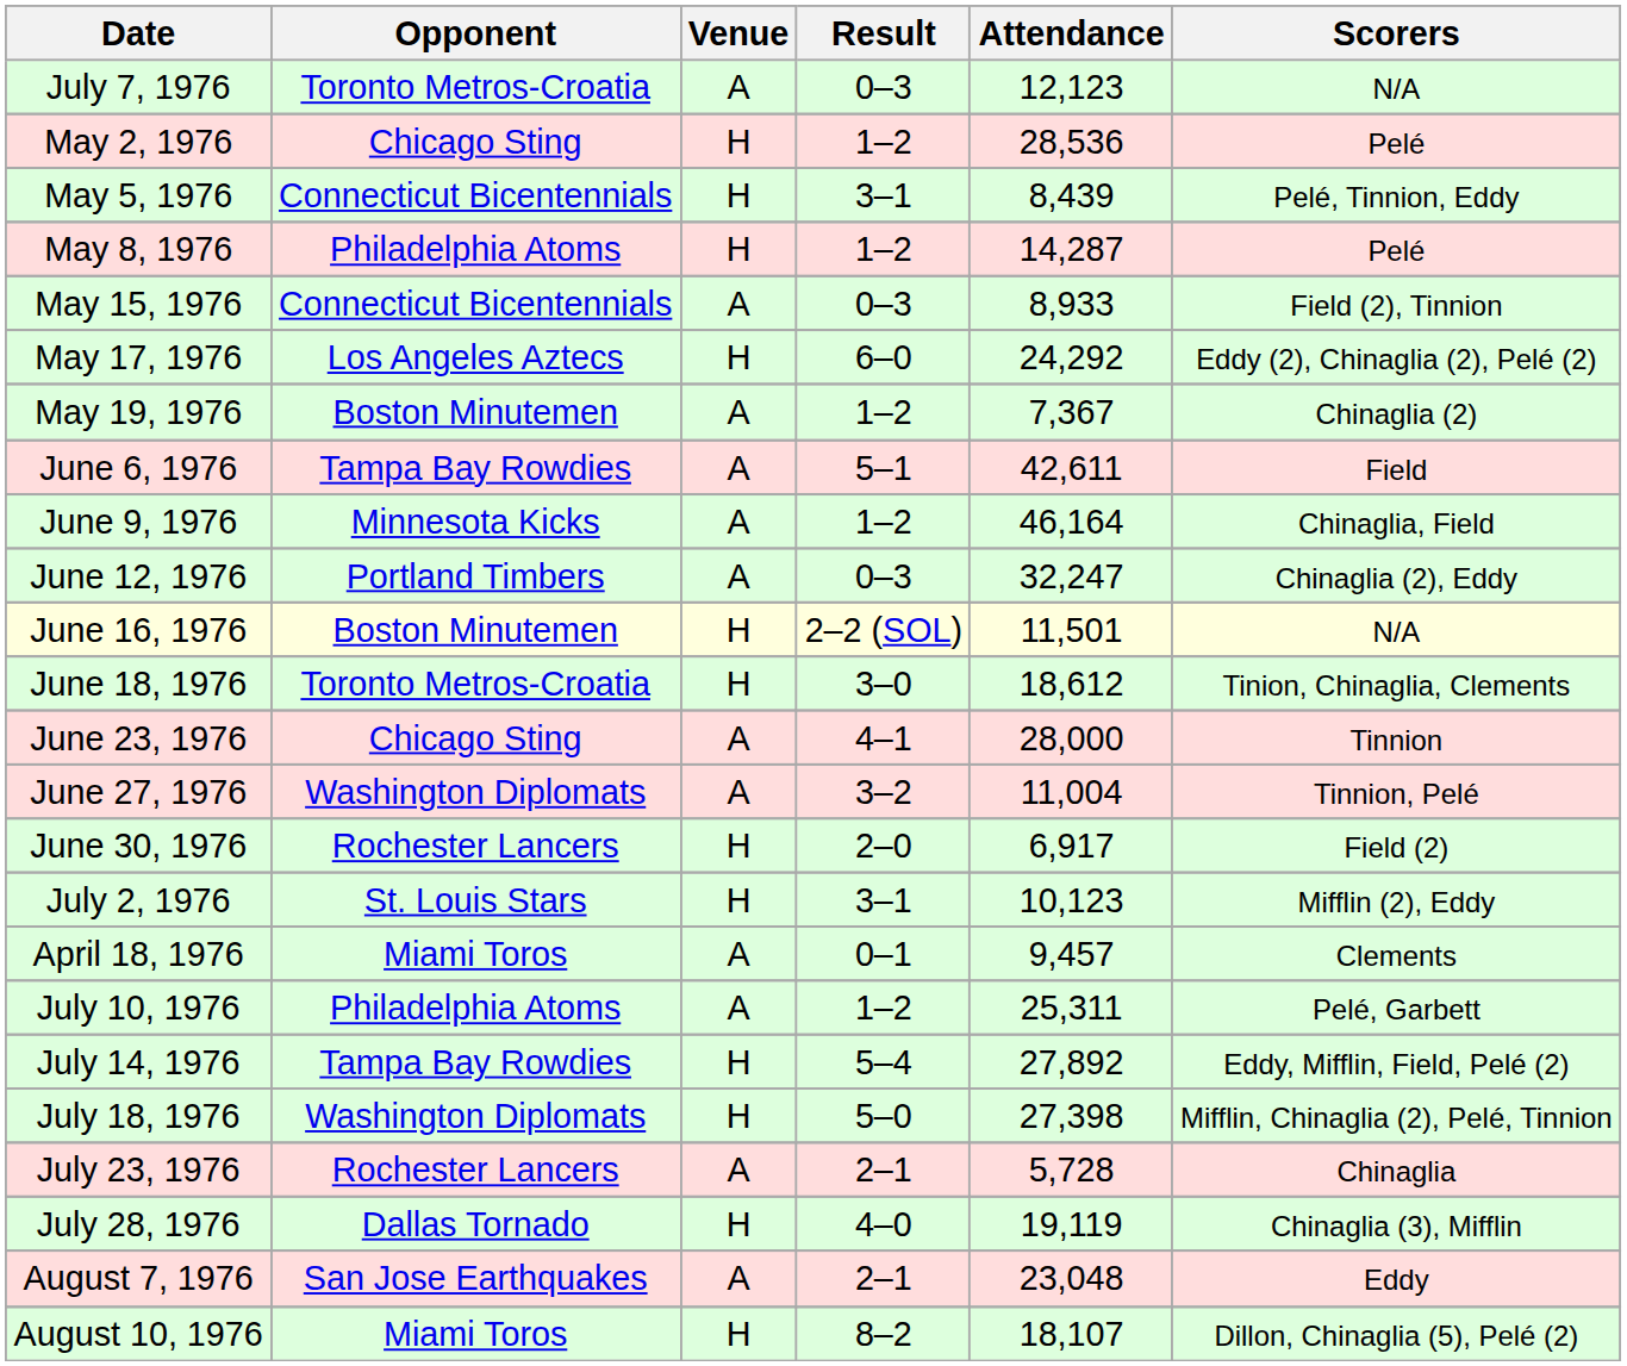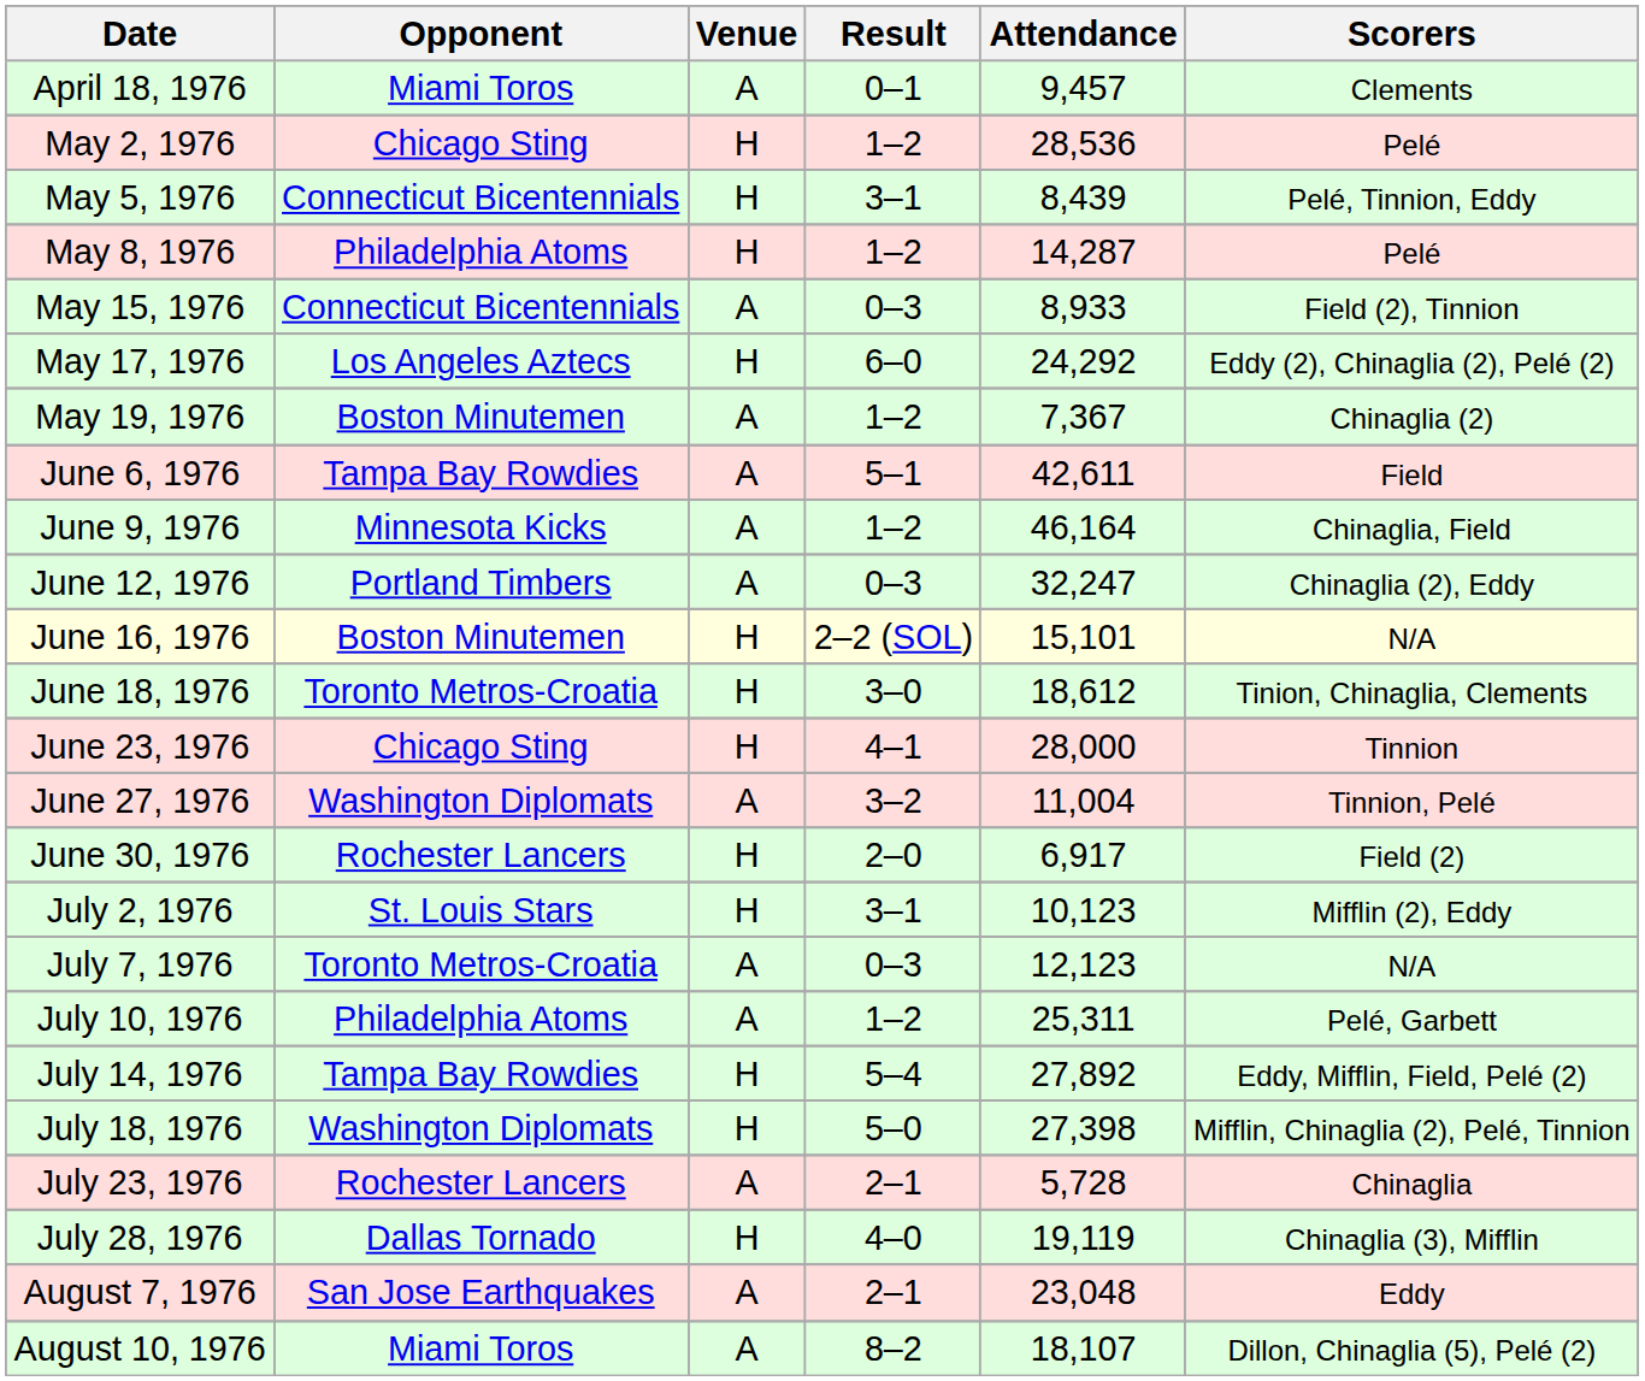 <table class="wikitable" style="font-size:95%; text-align:center">
 <tr>
 <th>Date</th>
 <th>Opponent</th>
 <th>Venue</th>
 <th>Result</th>
 <th>Attendance</th>
 <th>Scorers</th>
 </tr>
 <tr bgcolor="#ddffdd">
-<td>July 7, 1976</td>
-<td><a href='#'>Toronto Metros-Croatia</a></td>
+<td>April 18, 1976</td>
+<td><a href='#'>Miami Toros</a></td>
 <td>A</td>
-<td>0–3</td>
-<td>12,123</td>
-<td><small>N/A</small></td>
+<td>0–1</td>
+<td>9,457</td>
+<td><small>Clements</small></td>
 </tr>
 <tr>
 </tr>
 <tr bgcolor="#ffdddd">
 <td>May 2, 1976</td>
 <td><a href='#'>Chicago Sting</a></td>
 <td>H</td>
 <td>1–2</td>
 <td>28,536</td>
 <td><small>Pelé</small></td>
 </tr>
 <tr>
 </tr>
 <tr bgcolor="#ddffdd">
 <td>May 5, 1976</td>
 <td><a href='#'>Connecticut Bicentennials</a></td>
 <td>H</td>
 <td>3–1</td>
 <td>8,439</td>
 <td><small>Pelé, Tinnion, Eddy</small></td>
 </tr>
 <tr>
 </tr>
 <tr bgcolor="#ffdddd">
 <td>May 8, 1976</td>
 <td><a href='#'>Philadelphia Atoms</a></td>
 <td>H</td>
 <td>1–2</td>
 <td>14,287</td>
 <td><small>Pelé</small></td>
 </tr>
 <tr>
 </tr>
 <tr bgcolor="#ddffdd">
 <td>May 15, 1976</td>
 <td><a href='#'>Connecticut Bicentennials</a></td>
 <td>A</td>
 <td>0–3</td>
 <td>8,933</td>
 <td><small>Field (2), Tinnion</small></td>
 </tr>
 <tr>
 </tr>
 <tr bgcolor="#ddffdd">
 <td>May 17, 1976</td>
 <td><a href='#'>Los Angeles Aztecs</a></td>
 <td>H</td>
 <td>6–0</td>
 <td>24,292</td>
 <td><small>Eddy (2), Chinaglia (2), Pelé (2)</small></td>
 </tr>
 <tr>
 </tr>
 <tr bgcolor="#ddffdd">
 <td>May 19, 1976</td>
 <td><a href='#'>Boston Minutemen</a></td>
 <td>A</td>
 <td>1–2</td>
 <td>7,367</td>
 <td><small>Chinaglia (2)</small></td>
 </tr>
 <tr>
 </tr>
 <tr bgcolor="#ffdddd">
 <td>June 6, 1976</td>
 <td><a href='#'>Tampa Bay Rowdies</a></td>
 <td>A</td>
 <td>5–1</td>
 <td>42,611</td>
 <td><small>Field</small></td>
 </tr>
 <tr>
 </tr>
 <tr bgcolor="#ddffdd">
 <td>June 9, 1976</td>
 <td><a href='#'>Minnesota Kicks</a></td>
 <td>A</td>
 <td>1–2</td>
 <td>46,164</td>
 <td><small>Chinaglia, Field</small></td>
 </tr>
 <tr>
 </tr>
 <tr bgcolor="#ddffdd">
 <td>June 12, 1976</td>
 <td><a href='#'>Portland Timbers</a></td>
 <td>A</td>
 <td>0–3</td>
 <td>32,247</td>
 <td><small>Chinaglia (2), Eddy</small></td>
 </tr>
 <tr>
 </tr>
 <tr bgcolor="#ffffdd">
 <td>June 16, 1976</td>
 <td><a href='#'>Boston Minutemen</a></td>
 <td>H</td>
 <td>2–2 (<a href='#'>SOL</a>)</td>
-<td>11,501</td>
+<td>15,101</td>
 <td><small>N/A</small></td>
 </tr>
 <tr>
 </tr>
 <tr bgcolor="#ddffdd">
 <td>June 18, 1976</td>
 <td><a href='#'>Toronto Metros-Croatia</a></td>
 <td>H</td>
 <td>3–0</td>
 <td>18,612</td>
 <td><small>Tinion, Chinaglia, Clements</small></td>
 </tr>
 <tr>
 </tr>
 <tr bgcolor="#ffdddd">
 <td>June 23, 1976</td>
 <td><a href='#'>Chicago Sting</a></td>
-<td>A</td>
+<td>H</td>
 <td>4–1</td>
 <td>28,000</td>
 <td><small>Tinnion</small></td>
 </tr>
 <tr>
 </tr>
 <tr bgcolor="#ffdddd">
 <td>June 27, 1976</td>
 <td><a href='#'>Washington Diplomats</a></td>
 <td>A</td>
 <td>3–2</td>
 <td>11,004</td>
 <td><small>Tinnion, Pelé</small></td>
 </tr>
 <tr>
 </tr>
 <tr bgcolor="#ddffdd">
 <td>June 30, 1976</td>
 <td><a href='#'>Rochester Lancers</a></td>
 <td>H</td>
 <td>2–0</td>
 <td>6,917</td>
 <td><small>Field (2)</small></td>
 </tr>
 <tr>
 </tr>
 <tr bgcolor="#ddffdd">
 <td>July 2, 1976</td>
 <td><a href='#'>St. Louis Stars</a></td>
 <td>H</td>
 <td>3–1</td>
 <td>10,123</td>
 <td><small>Mifflin (2), Eddy</small></td>
 </tr>
 <tr>
 </tr>
 <tr bgcolor="#ddffdd">
-<td>April 18, 1976</td>
-<td><a href='#'>Miami Toros</a></td>
+<td>July 7, 1976</td>
+<td><a href='#'>Toronto Metros-Croatia</a></td>
 <td>A</td>
-<td>0–1</td>
-<td>9,457</td>
-<td><small>Clements</small></td>
+<td>0–3</td>
+<td>12,123</td>
+<td><small>N/A</small></td>
 </tr>
 <tr>
 </tr>
 <tr bgcolor="#ddffdd">
 <td>July 10, 1976</td>
 <td><a href='#'>Philadelphia Atoms</a></td>
 <td>A</td>
 <td>1–2</td>
 <td>25,311</td>
 <td><small>Pelé, Garbett</small></td>
 </tr>
 <tr>
 </tr>
 <tr bgcolor="#ddffdd">
 <td>July 14, 1976</td>
 <td><a href='#'>Tampa Bay Rowdies</a></td>
 <td>H</td>
 <td>5–4</td>
 <td>27,892</td>
 <td><small>Eddy, Mifflin, Field, Pelé (2)</small></td>
 </tr>
 <tr>
 </tr>
 <tr bgcolor="#ddffdd">
 <td>July 18, 1976</td>
 <td><a href='#'>Washington Diplomats</a></td>
 <td>H</td>
 <td>5–0</td>
 <td>27,398</td>
 <td><small>Mifflin, Chinaglia (2), Pelé, Tinnion</small></td>
 </tr>
 <tr>
 </tr>
 <tr bgcolor="#ffdddd">
 <td>July 23, 1976</td>
 <td><a href='#'>Rochester Lancers</a></td>
 <td>A</td>
 <td>2–1</td>
 <td>5,728</td>
 <td><small>Chinaglia</small></td>
 </tr>
 <tr>
 </tr>
 <tr bgcolor="#ddffdd">
 <td>July 28, 1976</td>
 <td><a href='#'>Dallas Tornado</a></td>
 <td>H</td>
 <td>4–0</td>
 <td>19,119</td>
 <td><small>Chinaglia (3), Mifflin</small></td>
 </tr>
 <tr>
 </tr>
 <tr bgcolor="#ffdddd">
 <td>August 7, 1976</td>
 <td><a href='#'>San Jose Earthquakes</a></td>
 <td>A</td>
 <td>2–1</td>
 <td>23,048</td>
 <td><small>Eddy</small></td>
 </tr>
 <tr>
 </tr>
 <tr bgcolor="#ddffdd">
 <td>August 10, 1976</td>
 <td><a href='#'>Miami Toros</a></td>
-<td>H</td>
+<td>A</td>
 <td>8–2</td>
 <td>18,107</td>
 <td><small>Dillon, Chinaglia (5), Pelé (2)</small></td>
 </tr>
 <tr>
 </tr>
 </table>
